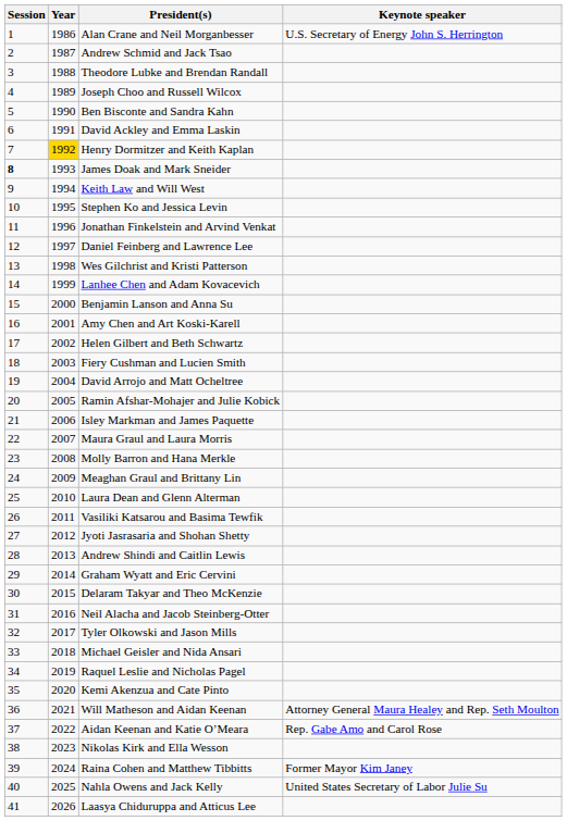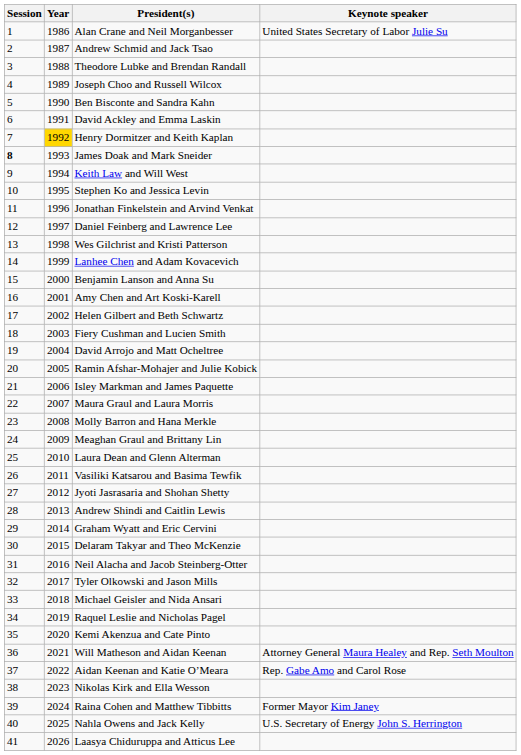 <table class=wikitable>
 <tr>
 <th rowspan="1">Session</th>
 <th rowspan="1">Year</th>
 <th rowspan="1">President(s)</th>
 <th><strong>Keynote speaker</strong></th>
 </tr>
 <tr>
 <td>1</td>
 <td>1986</td>
 <td>Alan Crane and Neil Morganbesser</td>
-<td>U.S. Secretary of Energy <a href='#'>John S. Herrington</a></td>
+<td>United States Secretary of Labor <a href='#'>Julie Su</a></td>
 </tr>
 <tr>
 <td>2</td>
 <td>1987</td>
 <td>Andrew Schmid and Jack Tsao</td>
 <td></td>
 </tr>
 <tr>
 <td>3</td>
 <td>1988</td>
 <td>Theodore Lubke and Brendan Randall</td>
 <td></td>
 </tr>
 <tr>
 <td>4</td>
 <td>1989</td>
 <td>Joseph Choo and Russell Wilcox</td>
 <td></td>
 </tr>
 <tr>
 <td>5</td>
 <td>1990</td>
 <td>Ben Bisconte and Sandra Kahn</td>
 <td></td>
 </tr>
 <tr>
 <td>6</td>
 <td>1991</td>
 <td>David Ackley and Emma Laskin</td>
 <td></td>
 </tr>
 <tr>
 <td>7</td>
 <td style="background: gold;">1992</td>
 <td>Henry Dormitzer and Keith Kaplan</td>
 <td></td>
 </tr>
 <tr>
 <td><strong>8</strong></td>
 <td>1993</td>
 <td>James Doak and Mark Sneider</td>
 <td></td>
 </tr>
 <tr>
 <td>9</td>
 <td>1994</td>
 <td><a href='#'>Keith Law</a> and Will West</td>
 <td></td>
 </tr>
 <tr>
 <td>10</td>
 <td>1995</td>
 <td>Stephen Ko and Jessica Levin</td>
 <td></td>
 </tr>
 <tr>
 <td>11</td>
 <td>1996</td>
 <td>Jonathan Finkelstein and Arvind Venkat</td>
 <td></td>
 </tr>
 <tr>
 <td>12</td>
 <td>1997</td>
 <td>Daniel Feinberg and Lawrence Lee</td>
 <td></td>
 </tr>
 <tr>
 <td>13</td>
 <td>1998</td>
 <td>Wes Gilchrist and Kristi Patterson</td>
 <td></td>
 </tr>
 <tr>
 <td>14</td>
 <td>1999</td>
 <td><a href='#'>Lanhee Chen</a> and Adam Kovacevich</td>
 <td></td>
 </tr>
 <tr>
 <td>15</td>
 <td>2000</td>
 <td>Benjamin Lanson and Anna Su</td>
 <td></td>
 </tr>
 <tr>
 <td>16</td>
 <td>2001</td>
 <td>Amy Chen and Art Koski-Karell</td>
 <td></td>
 </tr>
 <tr>
 <td>17</td>
 <td>2002</td>
 <td>Helen Gilbert and Beth Schwartz</td>
 <td></td>
 </tr>
 <tr>
 <td>18</td>
 <td>2003</td>
 <td>Fiery Cushman and Lucien Smith</td>
 <td></td>
 </tr>
 <tr>
 <td>19</td>
 <td>2004</td>
 <td>David Arrojo and Matt Ocheltree</td>
 <td></td>
 </tr>
 <tr>
 <td>20</td>
 <td>2005</td>
 <td>Ramin Afshar-Mohajer and Julie Kobick</td>
 <td></td>
 </tr>
 <tr>
 <td>21</td>
 <td>2006</td>
 <td>Isley Markman and James Paquette</td>
 <td></td>
 </tr>
 <tr>
 <td>22</td>
 <td>2007</td>
 <td>Maura Graul and Laura Morris</td>
 <td></td>
 </tr>
 <tr>
 <td>23</td>
 <td>2008</td>
 <td>Molly Barron and Hana Merkle</td>
 <td></td>
 </tr>
 <tr>
 <td>24</td>
 <td>2009</td>
 <td>Meaghan Graul and Brittany Lin</td>
 <td></td>
 </tr>
 <tr>
 <td>25</td>
 <td>2010</td>
 <td>Laura Dean and Glenn Alterman</td>
 <td></td>
 </tr>
 <tr>
 <td>26</td>
 <td>2011</td>
 <td>Vasiliki Katsarou and Basima Tewfik</td>
 <td></td>
 </tr>
 <tr>
 <td>27</td>
 <td>2012</td>
 <td>Jyoti Jasrasaria and Shohan Shetty</td>
 <td></td>
 </tr>
 <tr>
 <td>28</td>
 <td>2013</td>
 <td>Andrew Shindi and Caitlin Lewis</td>
 <td></td>
 </tr>
 <tr>
 <td>29</td>
 <td>2014</td>
 <td>Graham Wyatt and Eric Cervini</td>
 <td></td>
 </tr>
 <tr>
 <td>30</td>
 <td>2015</td>
 <td>Delaram Takyar and Theo McKenzie</td>
 <td></td>
 </tr>
 <tr>
 <td>31</td>
 <td>2016</td>
 <td>Neil Alacha and Jacob Steinberg-Otter</td>
 <td></td>
 </tr>
 <tr>
 <td>32</td>
 <td>2017</td>
 <td>Tyler Olkowski and Jason Mills</td>
 <td></td>
 </tr>
 <tr>
 <td>33</td>
 <td>2018</td>
 <td>Michael Geisler and Nida Ansari</td>
 <td></td>
 </tr>
 <tr>
 <td>34</td>
 <td>2019</td>
 <td>Raquel Leslie and Nicholas Pagel</td>
 <td></td>
 </tr>
 <tr>
 <td>35</td>
 <td>2020</td>
 <td>Kemi Akenzua and Cate Pinto</td>
 <td></td>
 </tr>
 <tr>
 <td>36</td>
 <td>2021</td>
 <td>Will Matheson and Aidan Keenan</td>
 <td>Attorney General <a href='#'>Maura Healey</a> and Rep. <a href='#'>Seth Moulton</a></td>
 </tr>
 <tr>
 <td>37</td>
 <td>2022</td>
 <td>Aidan Keenan and Katie O’Meara</td>
 <td>Rep. <a href='#'>Gabe Amo</a> and Carol Rose</td>
 </tr>
 <tr>
 <td>38</td>
 <td>2023</td>
 <td>Nikolas Kirk and Ella Wesson</td>
 <td></td>
 </tr>
 <tr>
 <td>39</td>
 <td>2024</td>
 <td>Raina Cohen and Matthew Tibbitts</td>
 <td>Former Mayor <a href='#'>Kim Janey</a></td>
 </tr>
 <tr>
 <td>40</td>
 <td>2025</td>
 <td>Nahla Owens and Jack Kelly</td>
-<td>United States Secretary of Labor <a href='#'>Julie Su</a></td>
+<td>U.S. Secretary of Energy <a href='#'>John S. Herrington</a></td>
 </tr>
 <tr>
 <td>41</td>
 <td>2026</td>
 <td>Laasya Chiduruppa and Atticus Lee</td>
 <td></td>
 </tr>
 </table>
